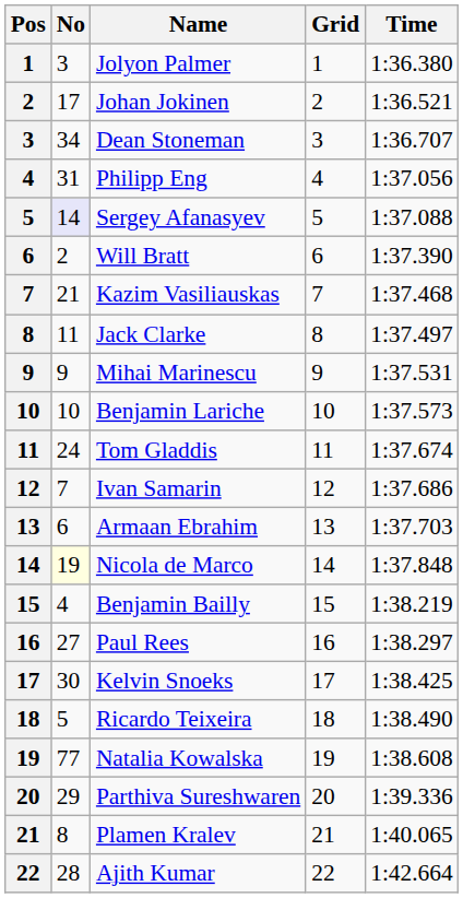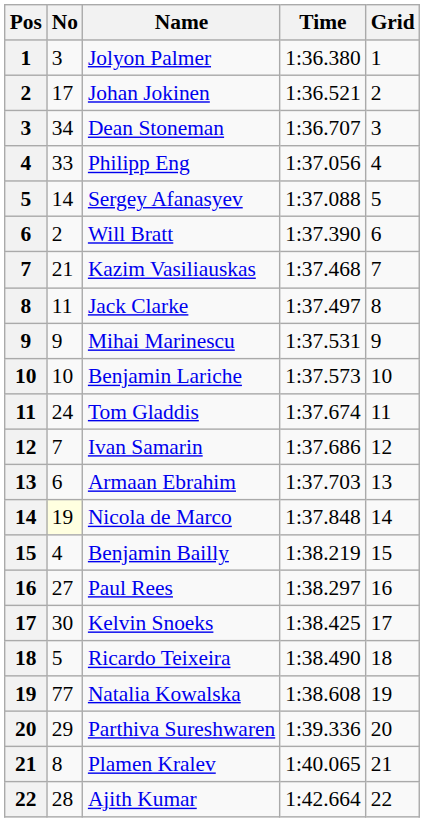 <table class="wikitable" style="font-size: 95%">
 <tr>
 <th>Pos</th>
 <th>No</th>
 <th>Name</th>
+<th>Time</th>
 <th>Grid</th>
-<th>Time</th>
 </tr>
 <tr>
 <th>1</th>
 <td>3</td>
 <td> <a href='#'>Jolyon Palmer</a></td>
+<td>1:36.380</td>
 <td>1</td>
-<td>1:36.380</td>
 </tr>
 <tr>
 <th>2</th>
 <td>17</td>
 <td> <a href='#'>Johan Jokinen</a></td>
+<td>1:36.521</td>
 <td>2</td>
-<td>1:36.521</td>
 </tr>
 <tr>
 <th>3</th>
 <td>34</td>
 <td> <a href='#'>Dean Stoneman</a></td>
+<td>1:36.707</td>
 <td>3</td>
-<td>1:36.707</td>
 </tr>
 <tr>
 <th>4</th>
-<td>31</td>
+<td>33</td>
 <td> <a href='#'>Philipp Eng</a></td>
+<td>1:37.056</td>
 <td>4</td>
-<td>1:37.056</td>
 </tr>
 <tr>
 <th>5</th>
-<td style="background: lavender;">14</td>
+<td>14</td>
 <td> <a href='#'>Sergey Afanasyev</a></td>
+<td>1:37.088</td>
 <td>5</td>
-<td>1:37.088</td>
 </tr>
 <tr>
 <th>6</th>
 <td>2</td>
 <td> <a href='#'>Will Bratt</a></td>
+<td>1:37.390</td>
 <td>6</td>
-<td>1:37.390</td>
 </tr>
 <tr>
 <th>7</th>
 <td>21</td>
 <td> <a href='#'>Kazim Vasiliauskas</a></td>
+<td>1:37.468</td>
 <td>7</td>
-<td>1:37.468</td>
 </tr>
 <tr>
 <th>8</th>
 <td>11</td>
 <td> <a href='#'>Jack Clarke</a></td>
+<td>1:37.497</td>
 <td>8</td>
-<td>1:37.497</td>
 </tr>
 <tr>
 <th>9</th>
 <td>9</td>
 <td> <a href='#'>Mihai Marinescu</a></td>
+<td>1:37.531</td>
 <td>9</td>
-<td>1:37.531</td>
 </tr>
 <tr>
 <th>10</th>
 <td>10</td>
 <td> <a href='#'>Benjamin Lariche</a></td>
+<td>1:37.573</td>
 <td>10</td>
-<td>1:37.573</td>
 </tr>
 <tr>
 <th>11</th>
 <td>24</td>
 <td> <a href='#'>Tom Gladdis</a></td>
+<td>1:37.674</td>
 <td>11</td>
-<td>1:37.674</td>
 </tr>
 <tr>
 <th>12</th>
 <td>7</td>
 <td> <a href='#'>Ivan Samarin</a></td>
+<td>1:37.686</td>
 <td>12</td>
-<td>1:37.686</td>
 </tr>
 <tr>
 <th>13</th>
 <td>6</td>
 <td> <a href='#'>Armaan Ebrahim</a></td>
+<td>1:37.703</td>
 <td>13</td>
-<td>1:37.703</td>
 </tr>
 <tr>
 <th>14</th>
 <td style="background: lightyellow;">19</td>
 <td> <a href='#'>Nicola de Marco</a></td>
+<td>1:37.848</td>
 <td>14</td>
-<td>1:37.848</td>
 </tr>
 <tr>
 <th>15</th>
 <td>4</td>
 <td> <a href='#'>Benjamin Bailly</a></td>
+<td>1:38.219</td>
 <td>15</td>
-<td>1:38.219</td>
 </tr>
 <tr>
 <th>16</th>
 <td>27</td>
 <td> <a href='#'>Paul Rees</a></td>
+<td>1:38.297</td>
 <td>16</td>
-<td>1:38.297</td>
 </tr>
 <tr>
 <th>17</th>
 <td>30</td>
 <td> <a href='#'>Kelvin Snoeks</a></td>
+<td>1:38.425</td>
 <td>17</td>
-<td>1:38.425</td>
 </tr>
 <tr>
 <th>18</th>
 <td>5</td>
 <td> <a href='#'>Ricardo Teixeira</a></td>
+<td>1:38.490</td>
 <td>18</td>
-<td>1:38.490</td>
 </tr>
 <tr>
 <th>19</th>
 <td>77</td>
 <td> <a href='#'>Natalia Kowalska</a></td>
+<td>1:38.608</td>
 <td>19</td>
-<td>1:38.608</td>
 </tr>
 <tr>
 <th>20</th>
 <td>29</td>
 <td> <a href='#'>Parthiva Sureshwaren</a></td>
+<td>1:39.336</td>
 <td>20</td>
-<td>1:39.336</td>
 </tr>
 <tr>
 <th>21</th>
 <td>8</td>
 <td> <a href='#'>Plamen Kralev</a></td>
+<td>1:40.065</td>
 <td>21</td>
-<td>1:40.065</td>
 </tr>
 <tr>
 <th>22</th>
 <td>28</td>
 <td> <a href='#'>Ajith Kumar</a></td>
+<td>1:42.664</td>
 <td>22</td>
-<td>1:42.664</td>
 </tr>
 </table>
